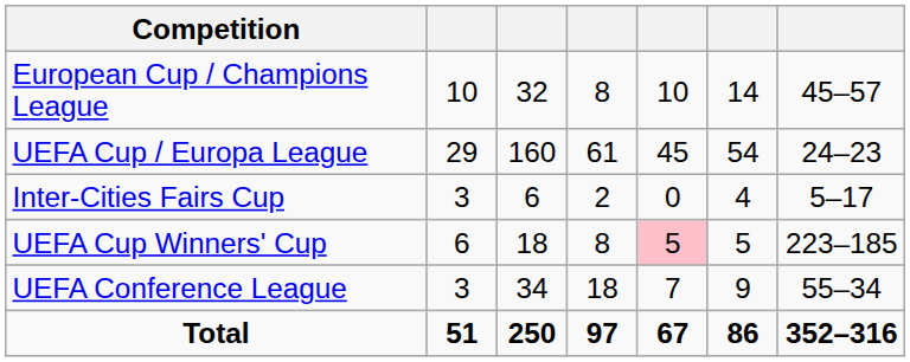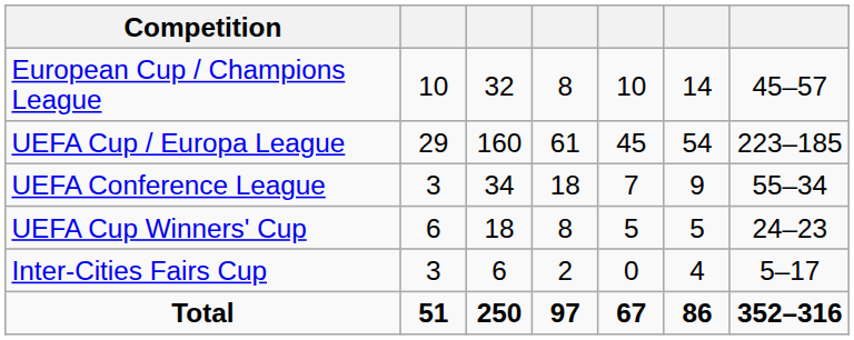 <table class="wikitable" style="text-align: center; font-size:95%">
 <tr>
 <th style="width:215px;">Competition</th>
 <th style="width:30px;"></th>
 <th style="width:30px;"></th>
 <th style="width:30px;"></th>
 <th style="width:30px;"></th>
 <th style="width:30px;"></th>
 <th style="width:60px;"></th>
 </tr>
 <tr>
 <td align="left"><a href='#'>European Cup / Champions League</a></td>
 <td>10</td>
 <td>32</td>
 <td>8</td>
 <td>10</td>
 <td>14</td>
 <td>45–57</td>
 </tr>
 <tr>
 <td align="left"><a href='#'>UEFA Cup / Europa League</a></td>
 <td>29</td>
 <td>160</td>
 <td>61</td>
 <td>45</td>
 <td>54</td>
+<td>223–185</td>
+</tr>
+<tr>
+<td align="left"><a href='#'>UEFA Conference League</a></td>
+<td>3</td>
+<td>34</td>
+<td>18</td>
+<td>7</td>
+<td>9</td>
+<td>55–34</td>
+</tr>
+<tr>
+<td align="left"><a href='#'>UEFA Cup Winners' Cup</a></td>
+<td>6</td>
+<td>18</td>
+<td>8</td>
+<td>5</td>
+<td>5</td>
 <td>24–23</td>
 </tr>
 <tr>
 <td align="left"><a href='#'>Inter-Cities Fairs Cup</a></td>
 <td>3</td>
 <td>6</td>
 <td>2</td>
 <td>0</td>
 <td>4</td>
 <td>5–17</td>
 </tr>
 <tr>
-<td align="left"><a href='#'>UEFA Cup Winners' Cup</a></td>
-<td>6</td>
-<td>18</td>
-<td>8</td>
-<td style="background: pink;">5</td>
-<td>5</td>
-<td>223–185</td>
-</tr>
-<tr>
-<td align="left"><a href='#'>UEFA Conference League</a></td>
-<td>3</td>
-<td>34</td>
-<td>18</td>
-<td>7</td>
-<td>9</td>
-<td>55–34</td>
-</tr>
-<tr>
 <td><strong>Total</strong></td>
 <td><strong>51</strong></td>
 <td><strong>250</strong></td>
 <td><strong>97</strong></td>
 <td><strong>67</strong></td>
 <td><strong>86</strong></td>
 <td><strong>352–316</strong></td>
 </tr>
 </table>
